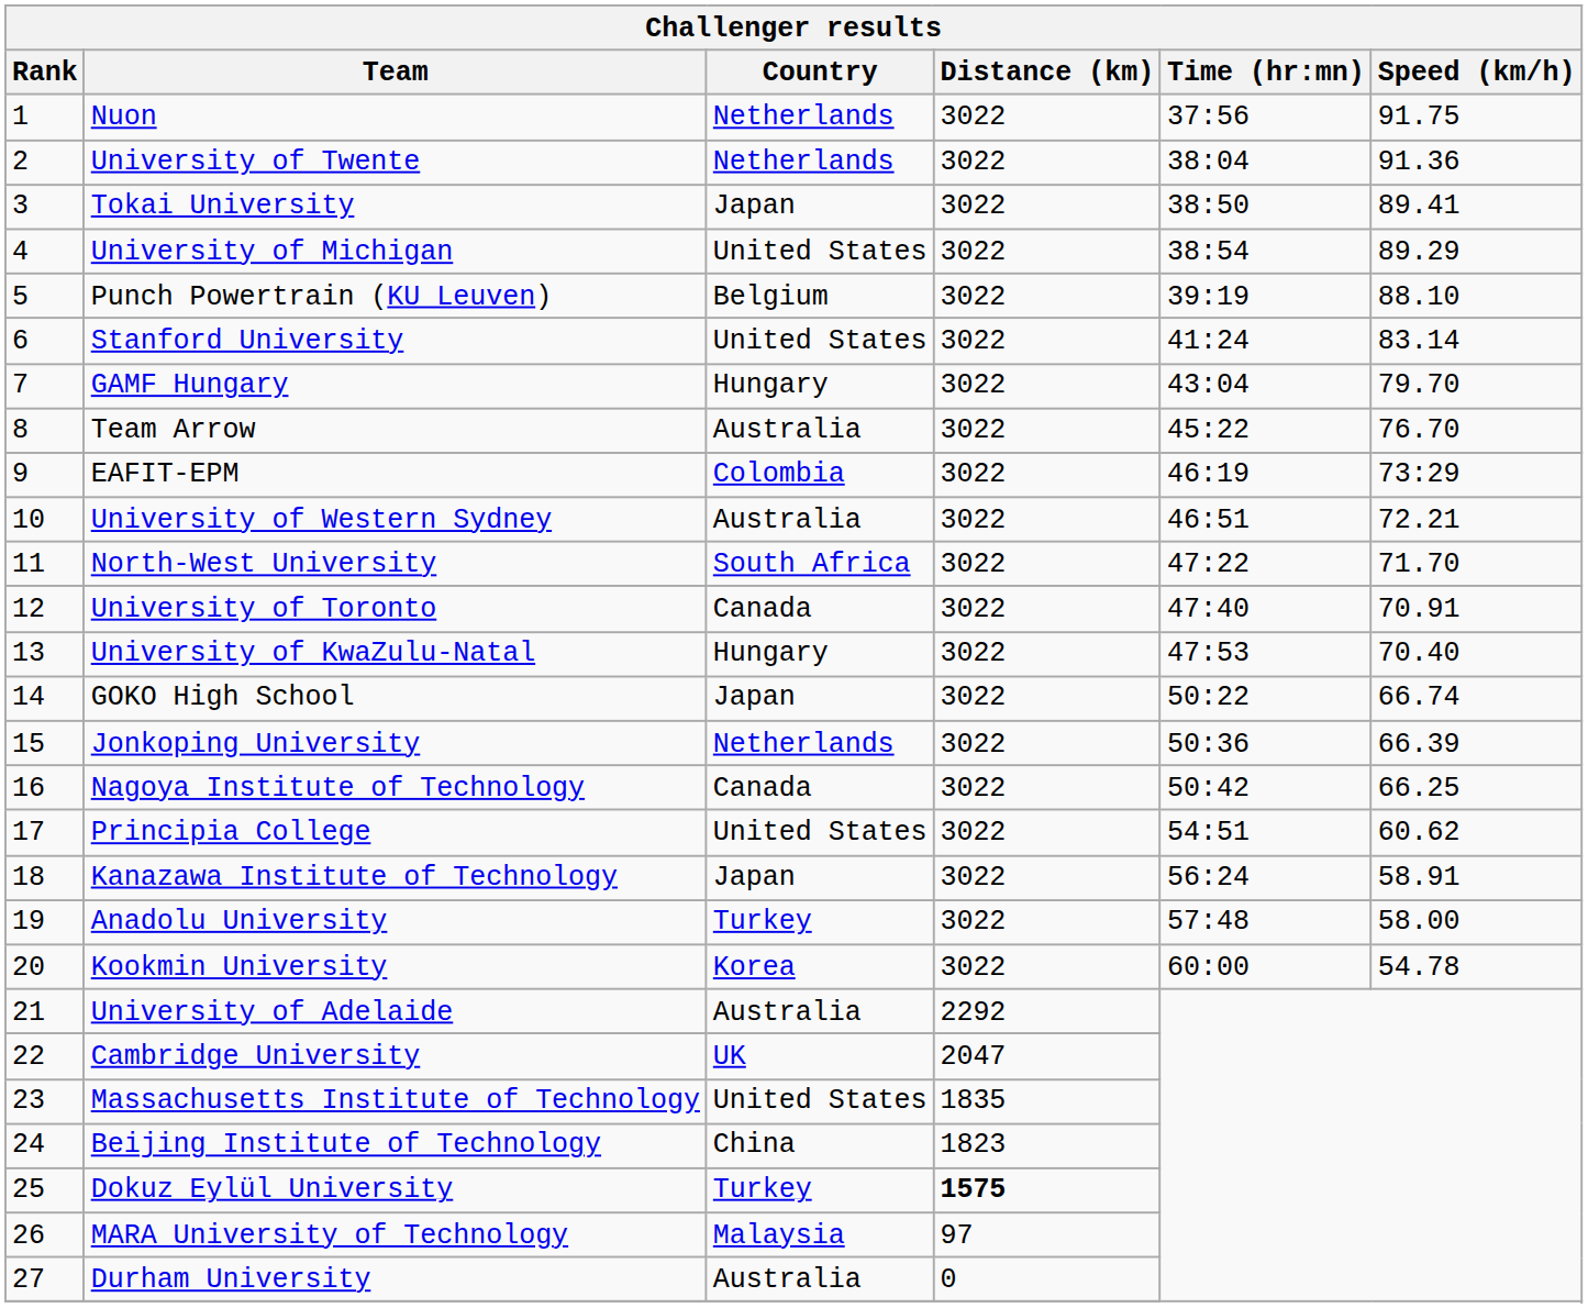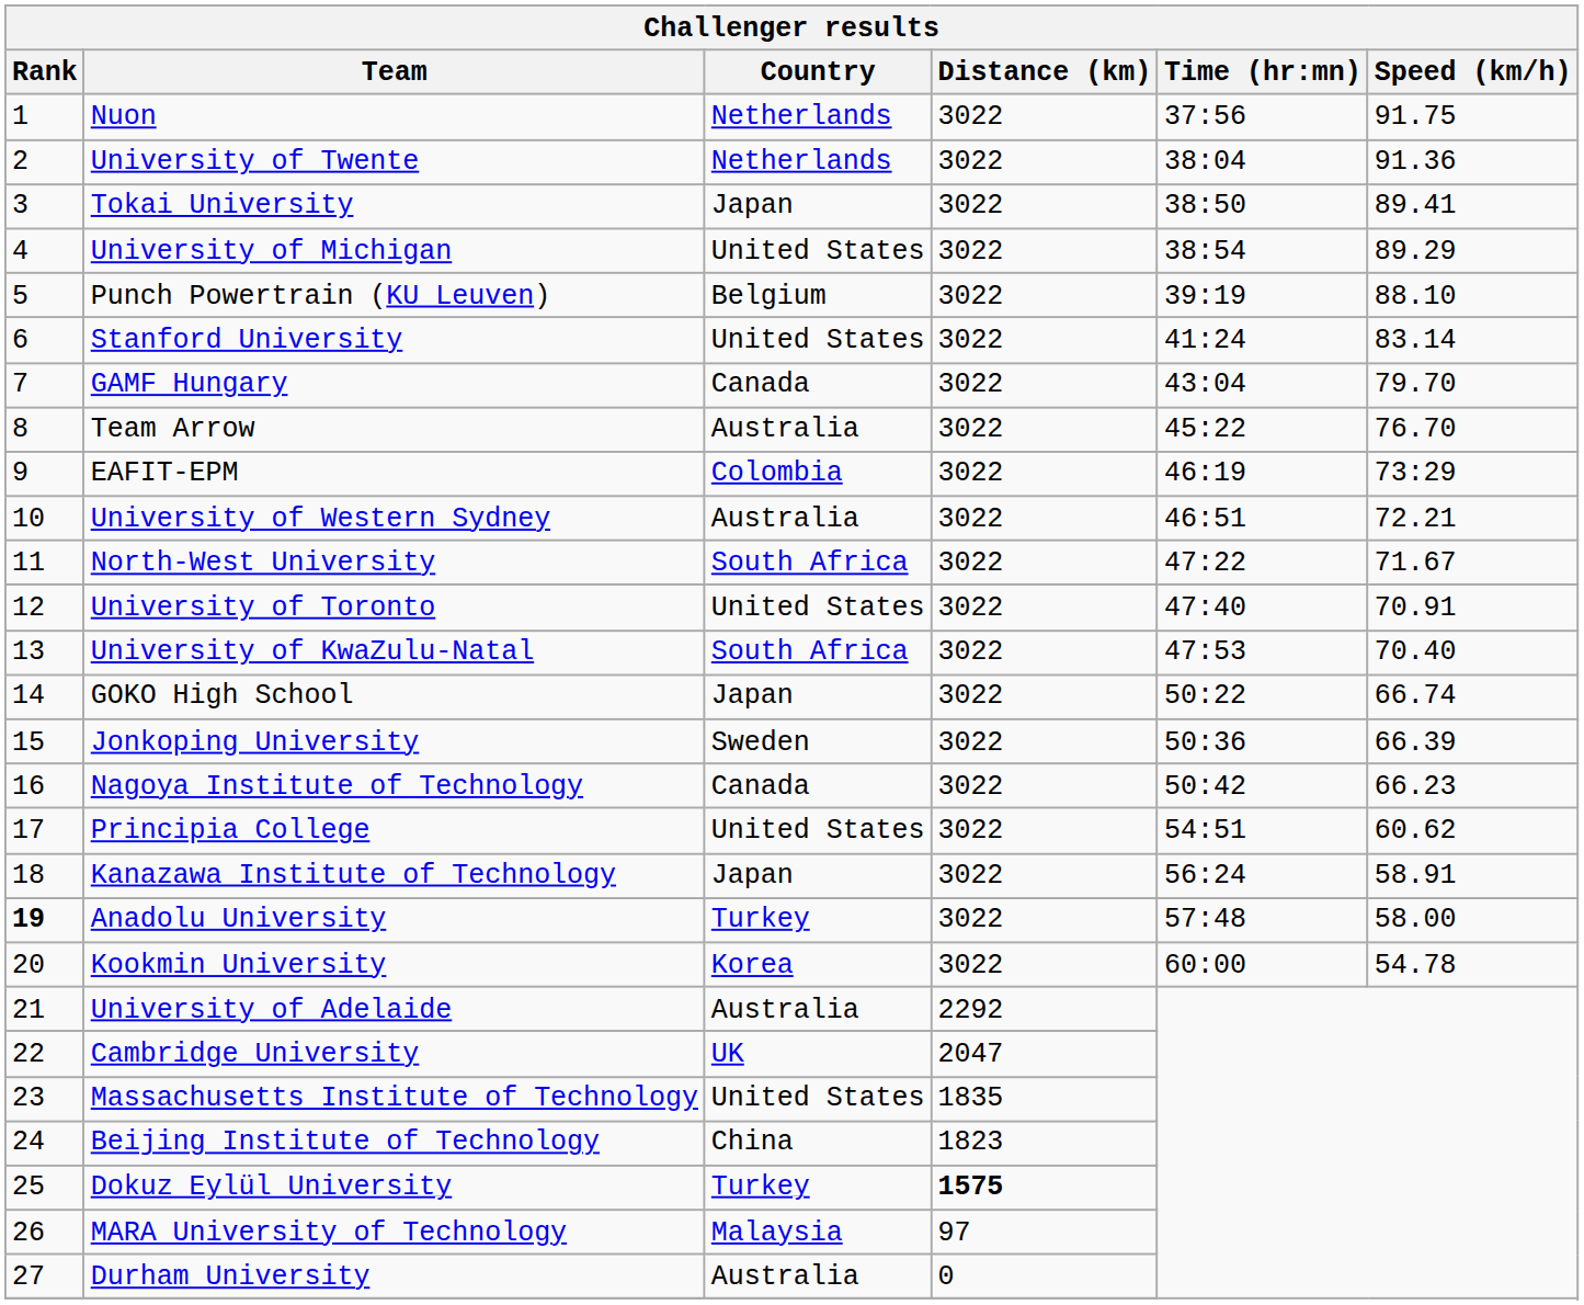 <table class="wikitable collapsible collapsed" style="min-width:50em;">
 <tr>
 <th colspan=6>Challenger results</th>
 </tr>
 <tr>
 <th>Rank</th>
 <th>Team</th>
 <th>Country</th>
 <th>Distance (km)</th>
 <th>Time (hr:mn)</th>
 <th>Speed (km/h)</th>
 </tr>
 <tr>
 <td>1</td>
 <td><a href='#'>Nuon</a></td>
 <td><a href='#'>Netherlands</a></td>
 <td>3022</td>
 <td>37:56</td>
 <td>91.75</td>
 </tr>
 <tr>
 <td>2</td>
 <td><a href='#'>University of Twente</a></td>
 <td><a href='#'>Netherlands</a></td>
 <td>3022</td>
 <td>38:04</td>
 <td>91.36</td>
 </tr>
 <tr>
 <td>3</td>
 <td><a href='#'>Tokai University</a></td>
 <td>Japan</td>
 <td>3022</td>
 <td>38:50</td>
 <td>89.41</td>
 </tr>
 <tr>
 <td>4</td>
 <td><a href='#'>University of Michigan</a></td>
 <td>United States</td>
 <td>3022</td>
 <td>38:54</td>
 <td>89.29</td>
 </tr>
 <tr>
 <td>5</td>
 <td>Punch Powertrain (<a href='#'>KU Leuven</a>)</td>
 <td>Belgium</td>
 <td>3022</td>
 <td>39:19</td>
 <td>88.10</td>
 </tr>
 <tr>
 <td>6</td>
 <td><a href='#'>Stanford University</a></td>
 <td>United States</td>
 <td>3022</td>
 <td>41:24</td>
 <td>83.14</td>
 </tr>
 <tr>
 <td>7</td>
 <td><a href='#'>GAMF Hungary</a></td>
-<td>Hungary</td>
+<td>Canada</td>
 <td>3022</td>
 <td>43:04</td>
 <td>79.70</td>
 </tr>
 <tr>
 <td>8</td>
 <td>Team Arrow</td>
 <td>Australia</td>
 <td>3022</td>
 <td>45:22</td>
 <td>76.70</td>
 </tr>
 <tr>
 <td>9</td>
 <td>EAFIT-EPM</td>
 <td><a href='#'>Colombia</a></td>
 <td>3022</td>
 <td>46:19</td>
 <td>73:29</td>
 </tr>
 <tr>
 <td>10</td>
 <td><a href='#'>University of Western Sydney</a></td>
 <td>Australia</td>
 <td>3022</td>
 <td>46:51</td>
 <td>72.21</td>
 </tr>
 <tr>
 <td>11</td>
 <td><a href='#'>North-West University</a></td>
 <td><a href='#'>South Africa</a></td>
 <td>3022</td>
 <td>47:22</td>
-<td>71.70</td>
+<td>71.67</td>
 </tr>
 <tr>
 <td>12</td>
 <td><a href='#'>University of Toronto</a></td>
-<td>Canada</td>
+<td>United States</td>
 <td>3022</td>
 <td>47:40</td>
 <td>70.91</td>
 </tr>
 <tr>
 <td>13</td>
 <td><a href='#'>University of KwaZulu-Natal</a></td>
-<td>Hungary</td>
+<td><a href='#'>South Africa</a></td>
 <td>3022</td>
 <td>47:53</td>
 <td>70.40</td>
 </tr>
 <tr>
 <td>14</td>
 <td>GOKO High School</td>
 <td>Japan</td>
 <td>3022</td>
 <td>50:22</td>
 <td>66.74</td>
 </tr>
 <tr>
 <td>15</td>
 <td><a href='#'>Jonkoping University</a></td>
-<td><a href='#'>Netherlands</a></td>
+<td>Sweden</td>
 <td>3022</td>
 <td>50:36</td>
 <td>66.39</td>
 </tr>
 <tr>
 <td>16</td>
 <td><a href='#'>Nagoya Institute of Technology</a></td>
 <td>Canada</td>
 <td>3022</td>
 <td>50:42</td>
-<td>66.25</td>
+<td>66.23</td>
 </tr>
 <tr>
 <td>17</td>
 <td><a href='#'>Principia College</a></td>
 <td>United States</td>
 <td>3022</td>
 <td>54:51</td>
 <td>60.62</td>
 </tr>
 <tr>
 <td>18</td>
 <td><a href='#'>Kanazawa Institute of Technology</a></td>
 <td>Japan</td>
 <td>3022</td>
 <td>56:24</td>
 <td>58.91</td>
 </tr>
 <tr>
-<td>19</td>
+<td><strong>19</strong></td>
 <td><a href='#'>Anadolu University</a></td>
 <td><a href='#'>Turkey</a></td>
 <td>3022</td>
 <td>57:48</td>
 <td>58.00</td>
 </tr>
 <tr>
 <td>20</td>
 <td><a href='#'>Kookmin University</a></td>
 <td><a href='#'>Korea</a></td>
 <td>3022</td>
 <td>60:00</td>
 <td>54.78</td>
 </tr>
 <tr>
 <td>21</td>
 <td><a href='#'>University of Adelaide</a></td>
 <td>Australia</td>
 <td>2292</td>
 </tr>
 <tr>
 <td>22</td>
 <td><a href='#'>Cambridge University</a></td>
 <td><a href='#'>UK</a></td>
 <td>2047</td>
 </tr>
 <tr>
 <td>23</td>
 <td><a href='#'>Massachusetts Institute of Technology</a></td>
 <td>United States</td>
 <td>1835</td>
 </tr>
 <tr>
 <td>24</td>
 <td><a href='#'>Beijing Institute of Technology</a></td>
 <td>China</td>
 <td>1823</td>
 </tr>
 <tr>
 <td>25</td>
 <td><a href='#'>Dokuz Eylül University</a></td>
 <td><a href='#'>Turkey</a></td>
 <td><strong>1575</strong></td>
 </tr>
 <tr>
 <td>26</td>
 <td><a href='#'>MARA University of Technology</a></td>
 <td><a href='#'>Malaysia</a></td>
 <td>97</td>
 </tr>
 <tr>
 <td>27</td>
 <td><a href='#'>Durham University</a></td>
 <td>Australia</td>
 <td>0</td>
 </tr>
 <tr>
 </tr>
 </table>
